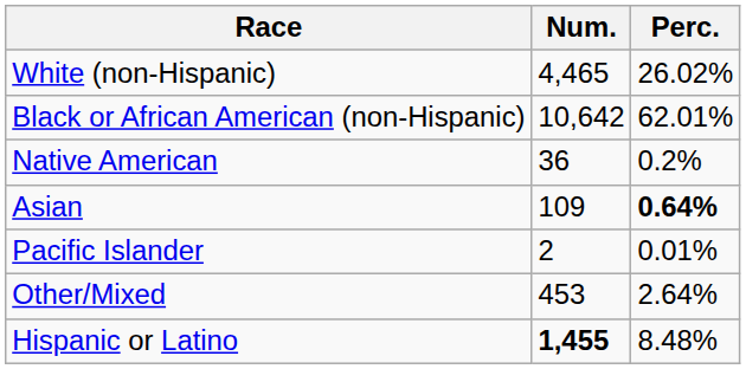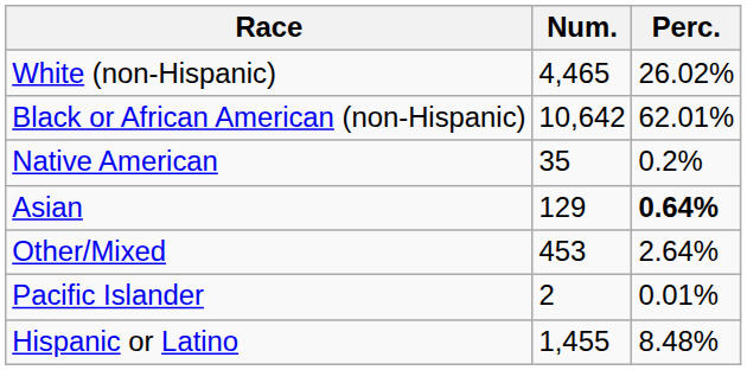 <table class="wikitable">
 <tr>
 <th>Race</th>
 <th>Num.</th>
 <th>Perc.</th>
 </tr>
 <tr>
 <td><a href='#'>White</a> (non-Hispanic)</td>
 <td>4,465</td>
 <td>26.02%</td>
 </tr>
 <tr>
 <td><a href='#'>Black or African American</a> (non-Hispanic)</td>
 <td>10,642</td>
 <td>62.01%</td>
 </tr>
 <tr>
 <td><a href='#'>Native American</a></td>
-<td>36</td>
+<td>35</td>
 <td>0.2%</td>
 </tr>
 <tr>
 <td><a href='#'>Asian</a></td>
-<td>109</td>
+<td>129</td>
 <td><strong>0.64%</strong></td>
+</tr>
+<tr>
+<td><a href='#'>Other/Mixed</a></td>
+<td>453</td>
+<td>2.64%</td>
 </tr>
 <tr>
 <td><a href='#'>Pacific Islander</a></td>
 <td>2</td>
 <td>0.01%</td>
 </tr>
 <tr>
-<td><a href='#'>Other/Mixed</a></td>
-<td>453</td>
-<td>2.64%</td>
-</tr>
-<tr>
 <td><a href='#'>Hispanic</a> or <a href='#'>Latino</a></td>
-<td><strong>1,455</strong></td>
+<td>1,455</td>
 <td>8.48%</td>
 </tr>
 </table>
